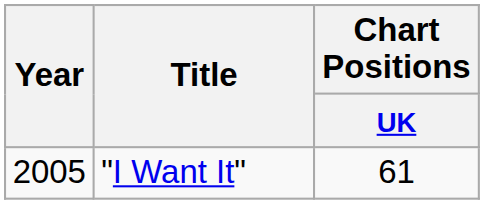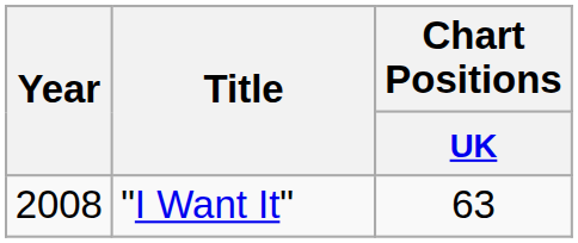 <table class="wikitable">
 <tr>
 <th style="width:30px;" rowspan="2">Year</th>
 <th style="width:100px;" rowspan="2">Title</th>
 <th colspan="4">Chart Positions</th>
 </tr>
 <tr>
 <th style="width:40px;"><small><a href='#'>UK</a></small></th>
 </tr>
 <tr>
-<td style="text-align:center;">2005</td>
+<td style="text-align:center;">2008</td>
 <td style="text-align:left; vertical-align:top;">"<a href='#'>I Want It</a>"</td>
-<td style="text-align:center; vertical-align:top;">61</td>
+<td style="text-align:center; vertical-align:top;">63</td>
 </tr>
 </table>
